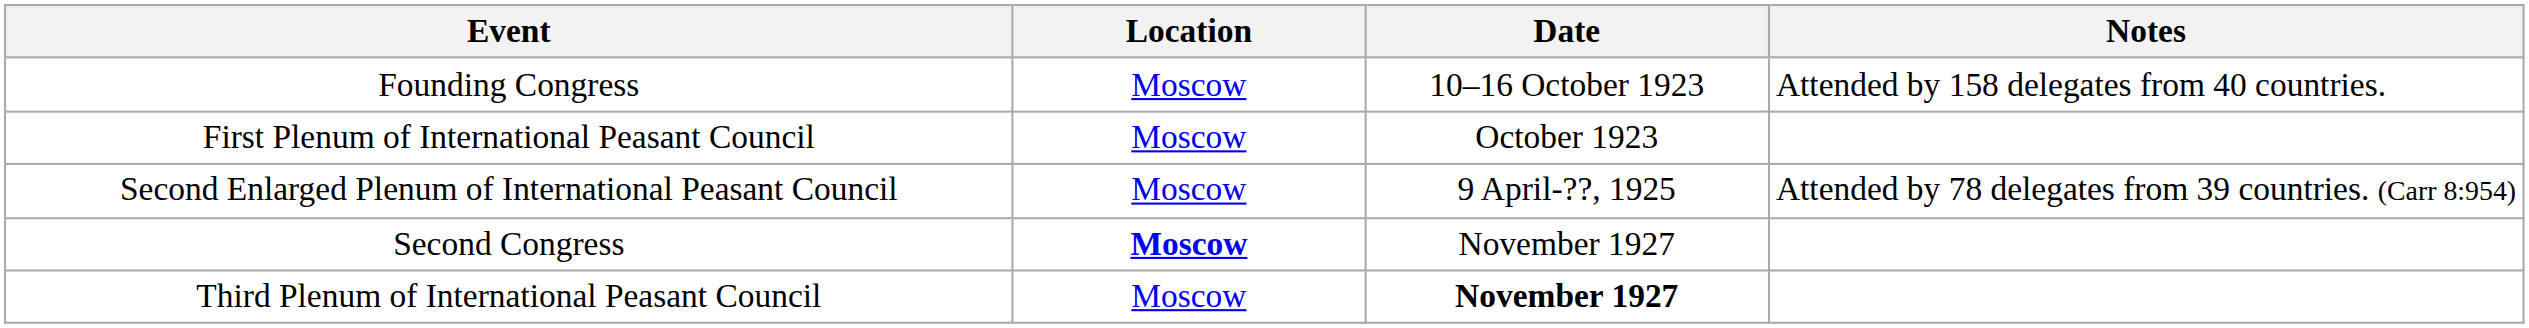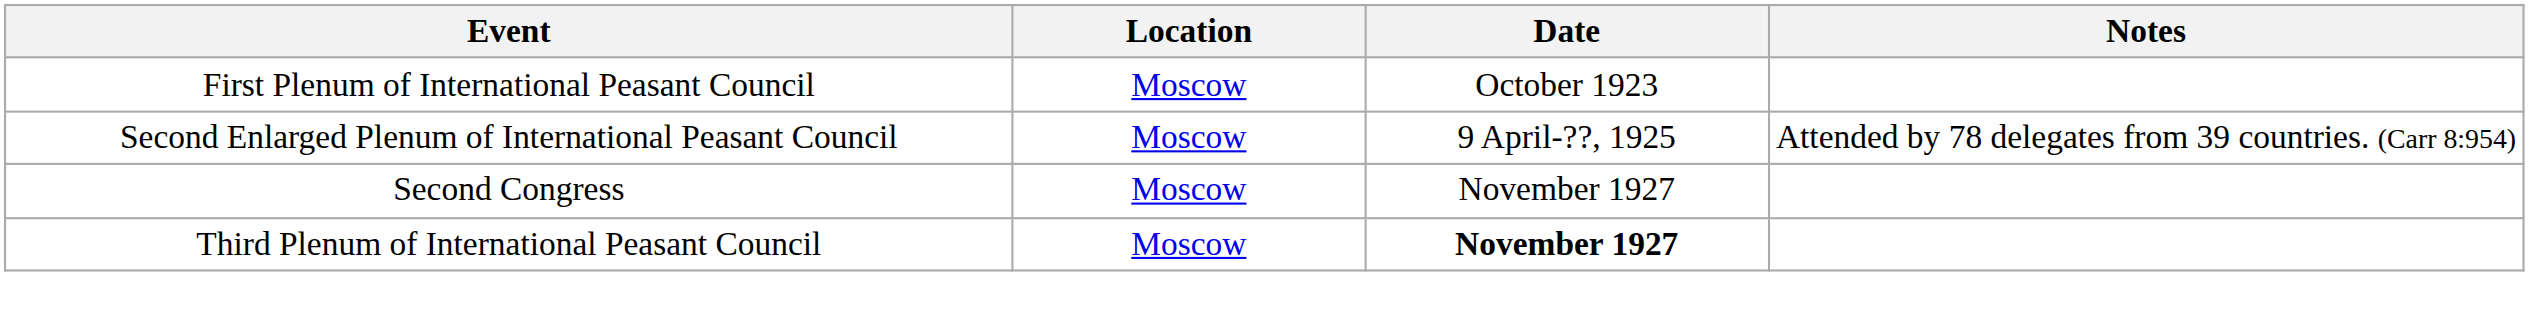 <table class="wikitable" border="1" style="Background:#ffffff">
 <tr>
 <th width=40%>Event</th>
 <th width=14%>Location</th>
 <th width=16%>Date</th>
 <th>Notes</th>
-</tr>
-<tr>
-<td align="center">Founding Congress</td>
-<td align="center"><a href='#'>Moscow</a></td>
-<td align="center">10–16 October 1923</td>
-<td>Attended by 158 delegates from 40 countries.</td>
 </tr>
 <tr>
 <td align="center">First Plenum of International Peasant Council</td>
 <td align="center"><a href='#'>Moscow</a></td>
 <td align="center">October 1923</td>
 <td></td>
 </tr>
 <tr>
 <td align="center">Second Enlarged Plenum of International Peasant Council</td>
 <td align="center"><a href='#'>Moscow</a></td>
 <td align="center">9 April-??, 1925</td>
 <td>Attended by 78 delegates from 39 countries. <small>(Carr 8:954)</small></td>
 </tr>
 <tr>
 <td align="center">Second Congress</td>
-<td align="center"><strong><a href='#'>Moscow</a></strong></td>
+<td align="center"><a href='#'>Moscow</a></td>
 <td align="center">November 1927</td>
 <td></td>
 </tr>
 <tr>
 <td align="center">Third Plenum of International Peasant Council</td>
 <td align="center"><a href='#'>Moscow</a></td>
 <td align="center"><strong>November 1927</strong></td>
 <td></td>
 </tr>
 </table>
